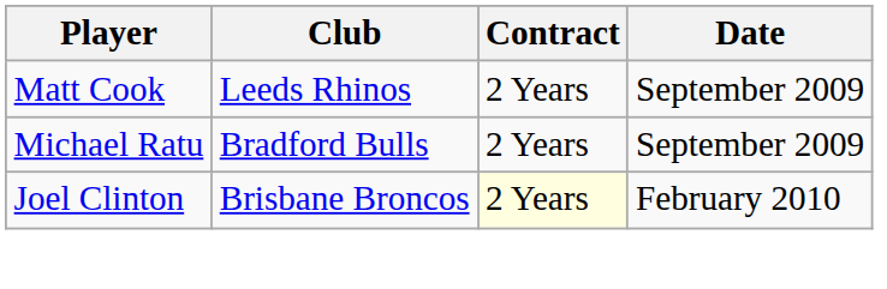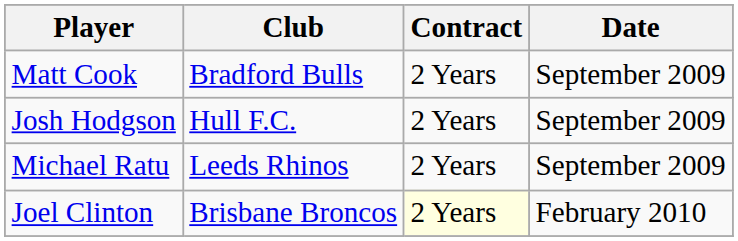 <table class="wikitable">
 <tr>
 <th>Player</th>
 <th>Club</th>
 <th>Contract</th>
 <th>Date</th>
 </tr>
 <tr>
 <td> <a href='#'>Matt Cook</a></td>
-<td> <a href='#'>Leeds Rhinos</a></td>
+<td> <a href='#'>Bradford Bulls</a></td>
+<td>2 Years</td>
+<td>September 2009</td>
+</tr>
+<tr>
+<td> <a href='#'>Josh Hodgson</a></td>
+<td> <a href='#'>Hull F.C.</a></td>
 <td>2 Years</td>
 <td>September 2009</td>
 </tr>
 <tr>
 <td> <a href='#'>Michael Ratu</a></td>
-<td> <a href='#'>Bradford Bulls</a></td>
+<td> <a href='#'>Leeds Rhinos</a></td>
 <td>2 Years</td>
 <td>September 2009</td>
 </tr>
 <tr>
 <td> <a href='#'>Joel Clinton</a></td>
 <td> <a href='#'>Brisbane Broncos</a></td>
 <td style="background: lightyellow;">2 Years</td>
 <td>February 2010</td>
 </tr>
 </table>
